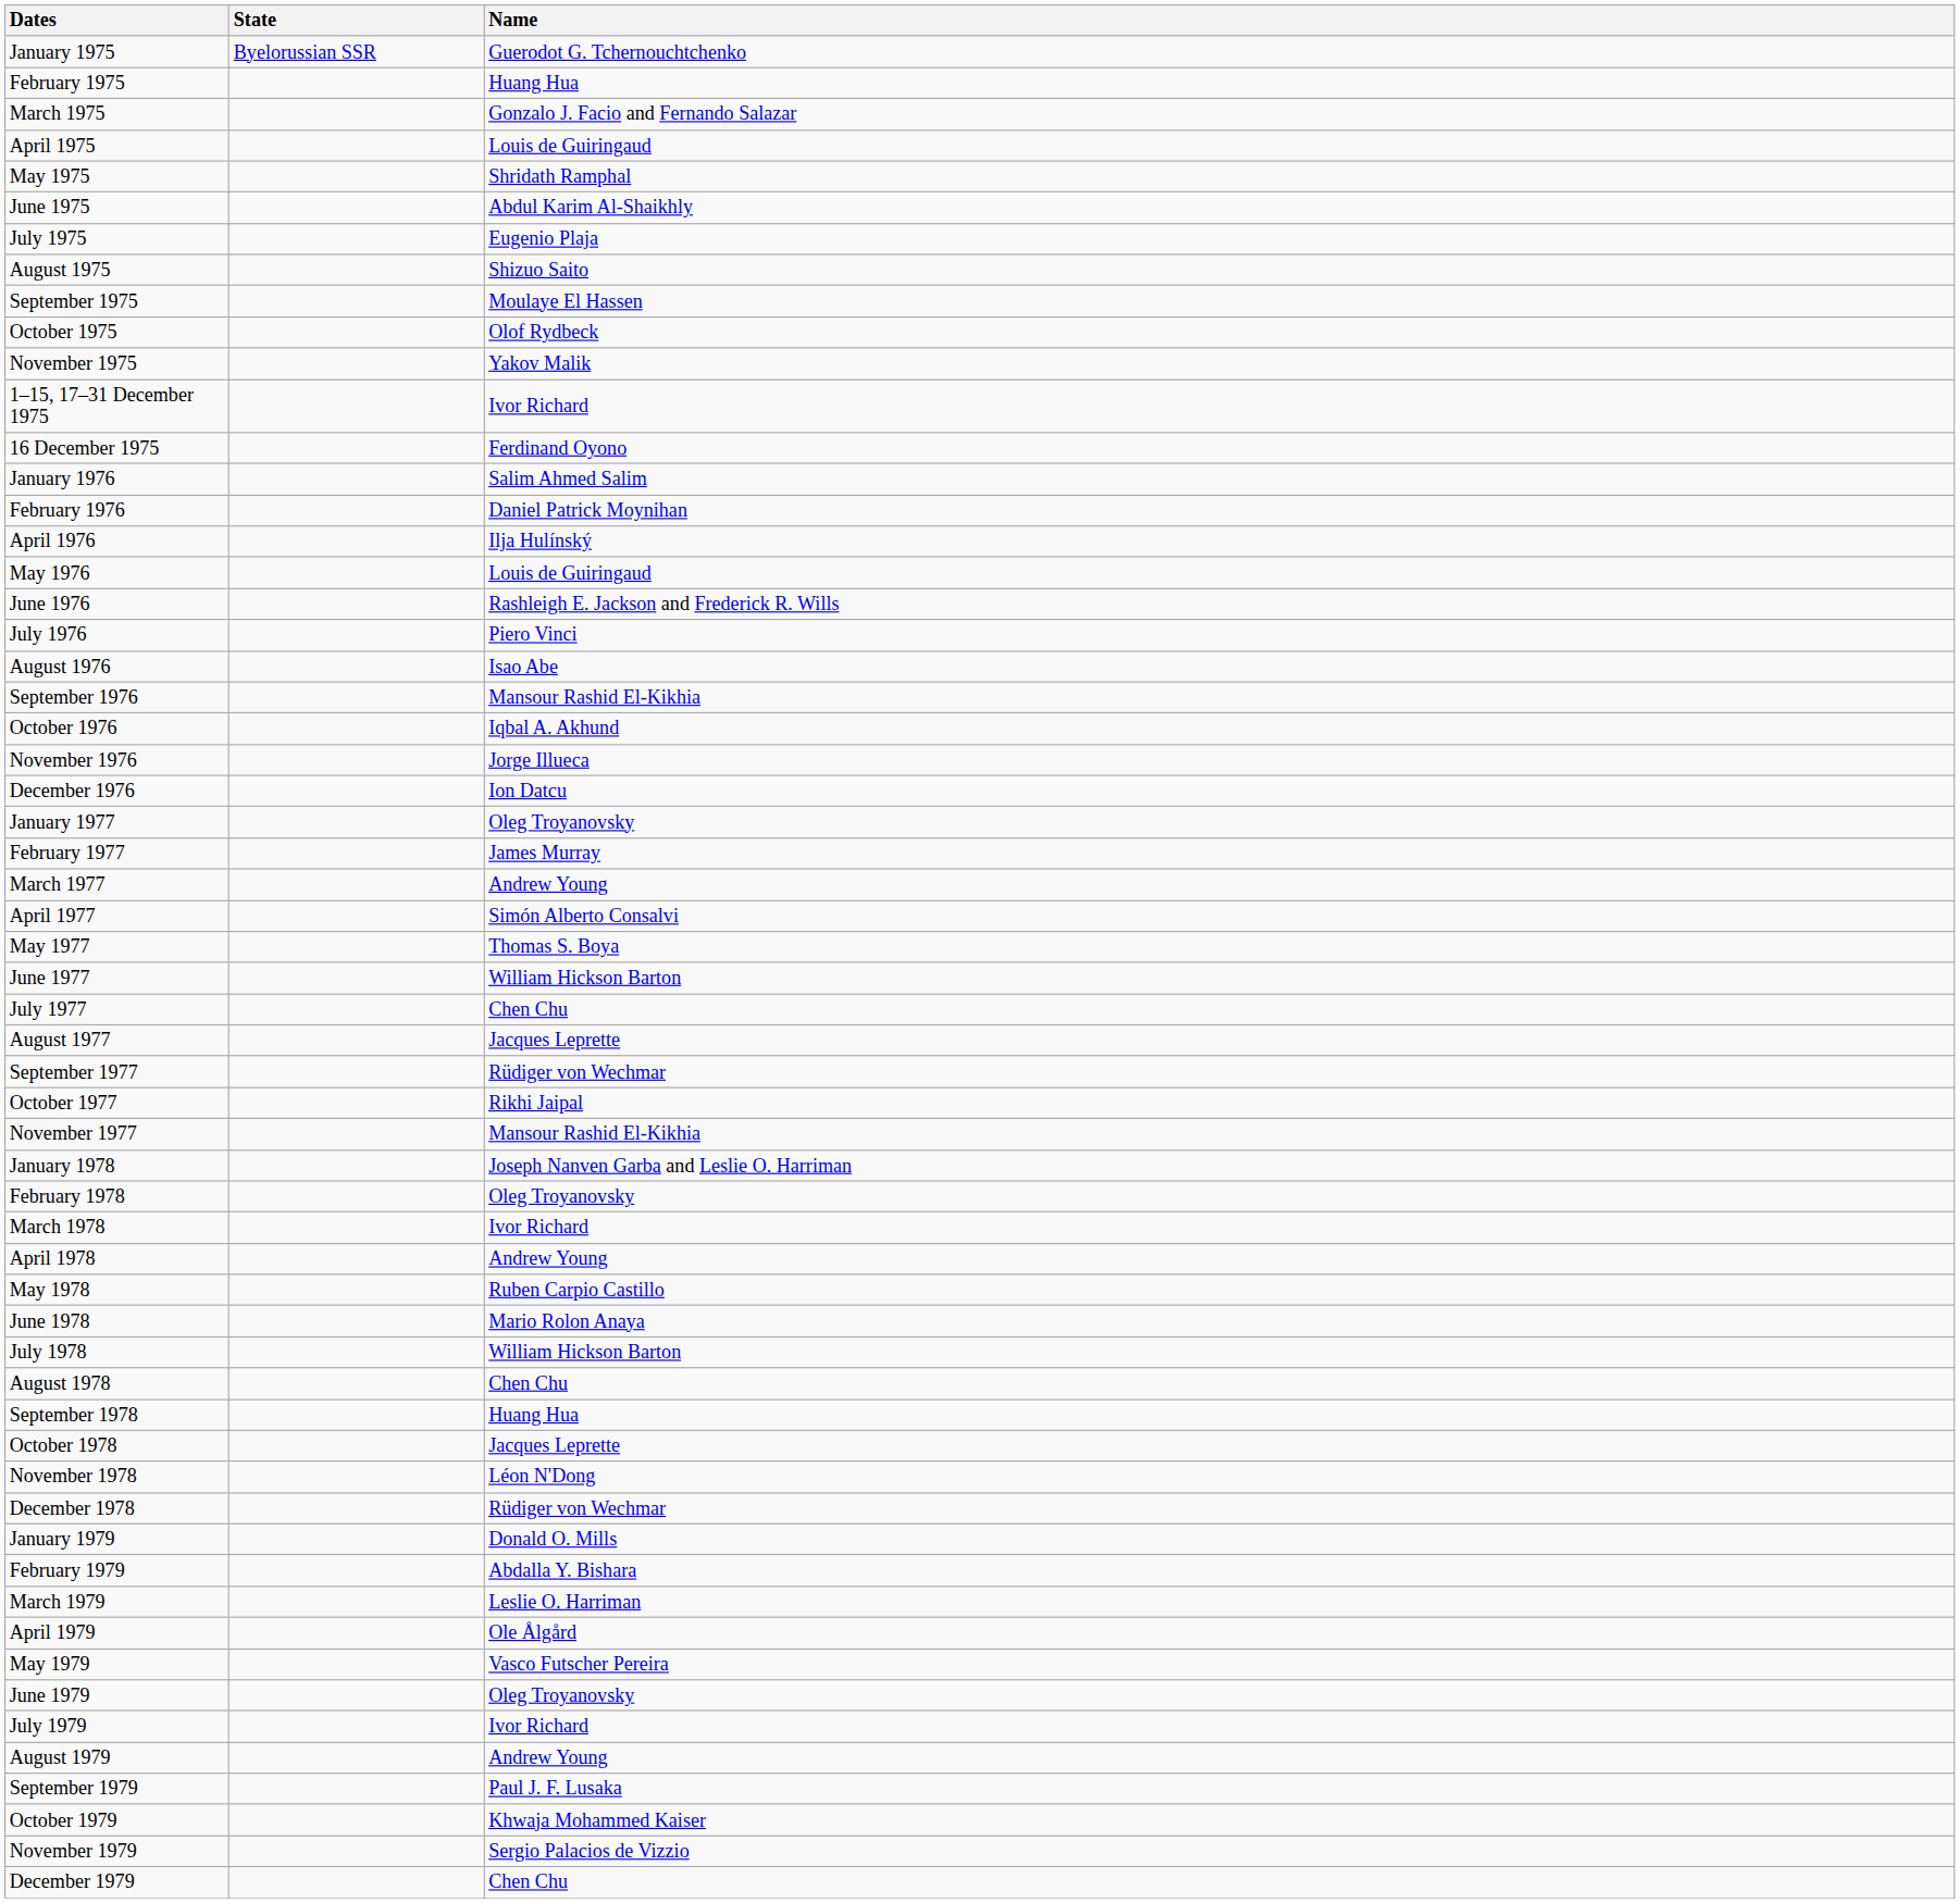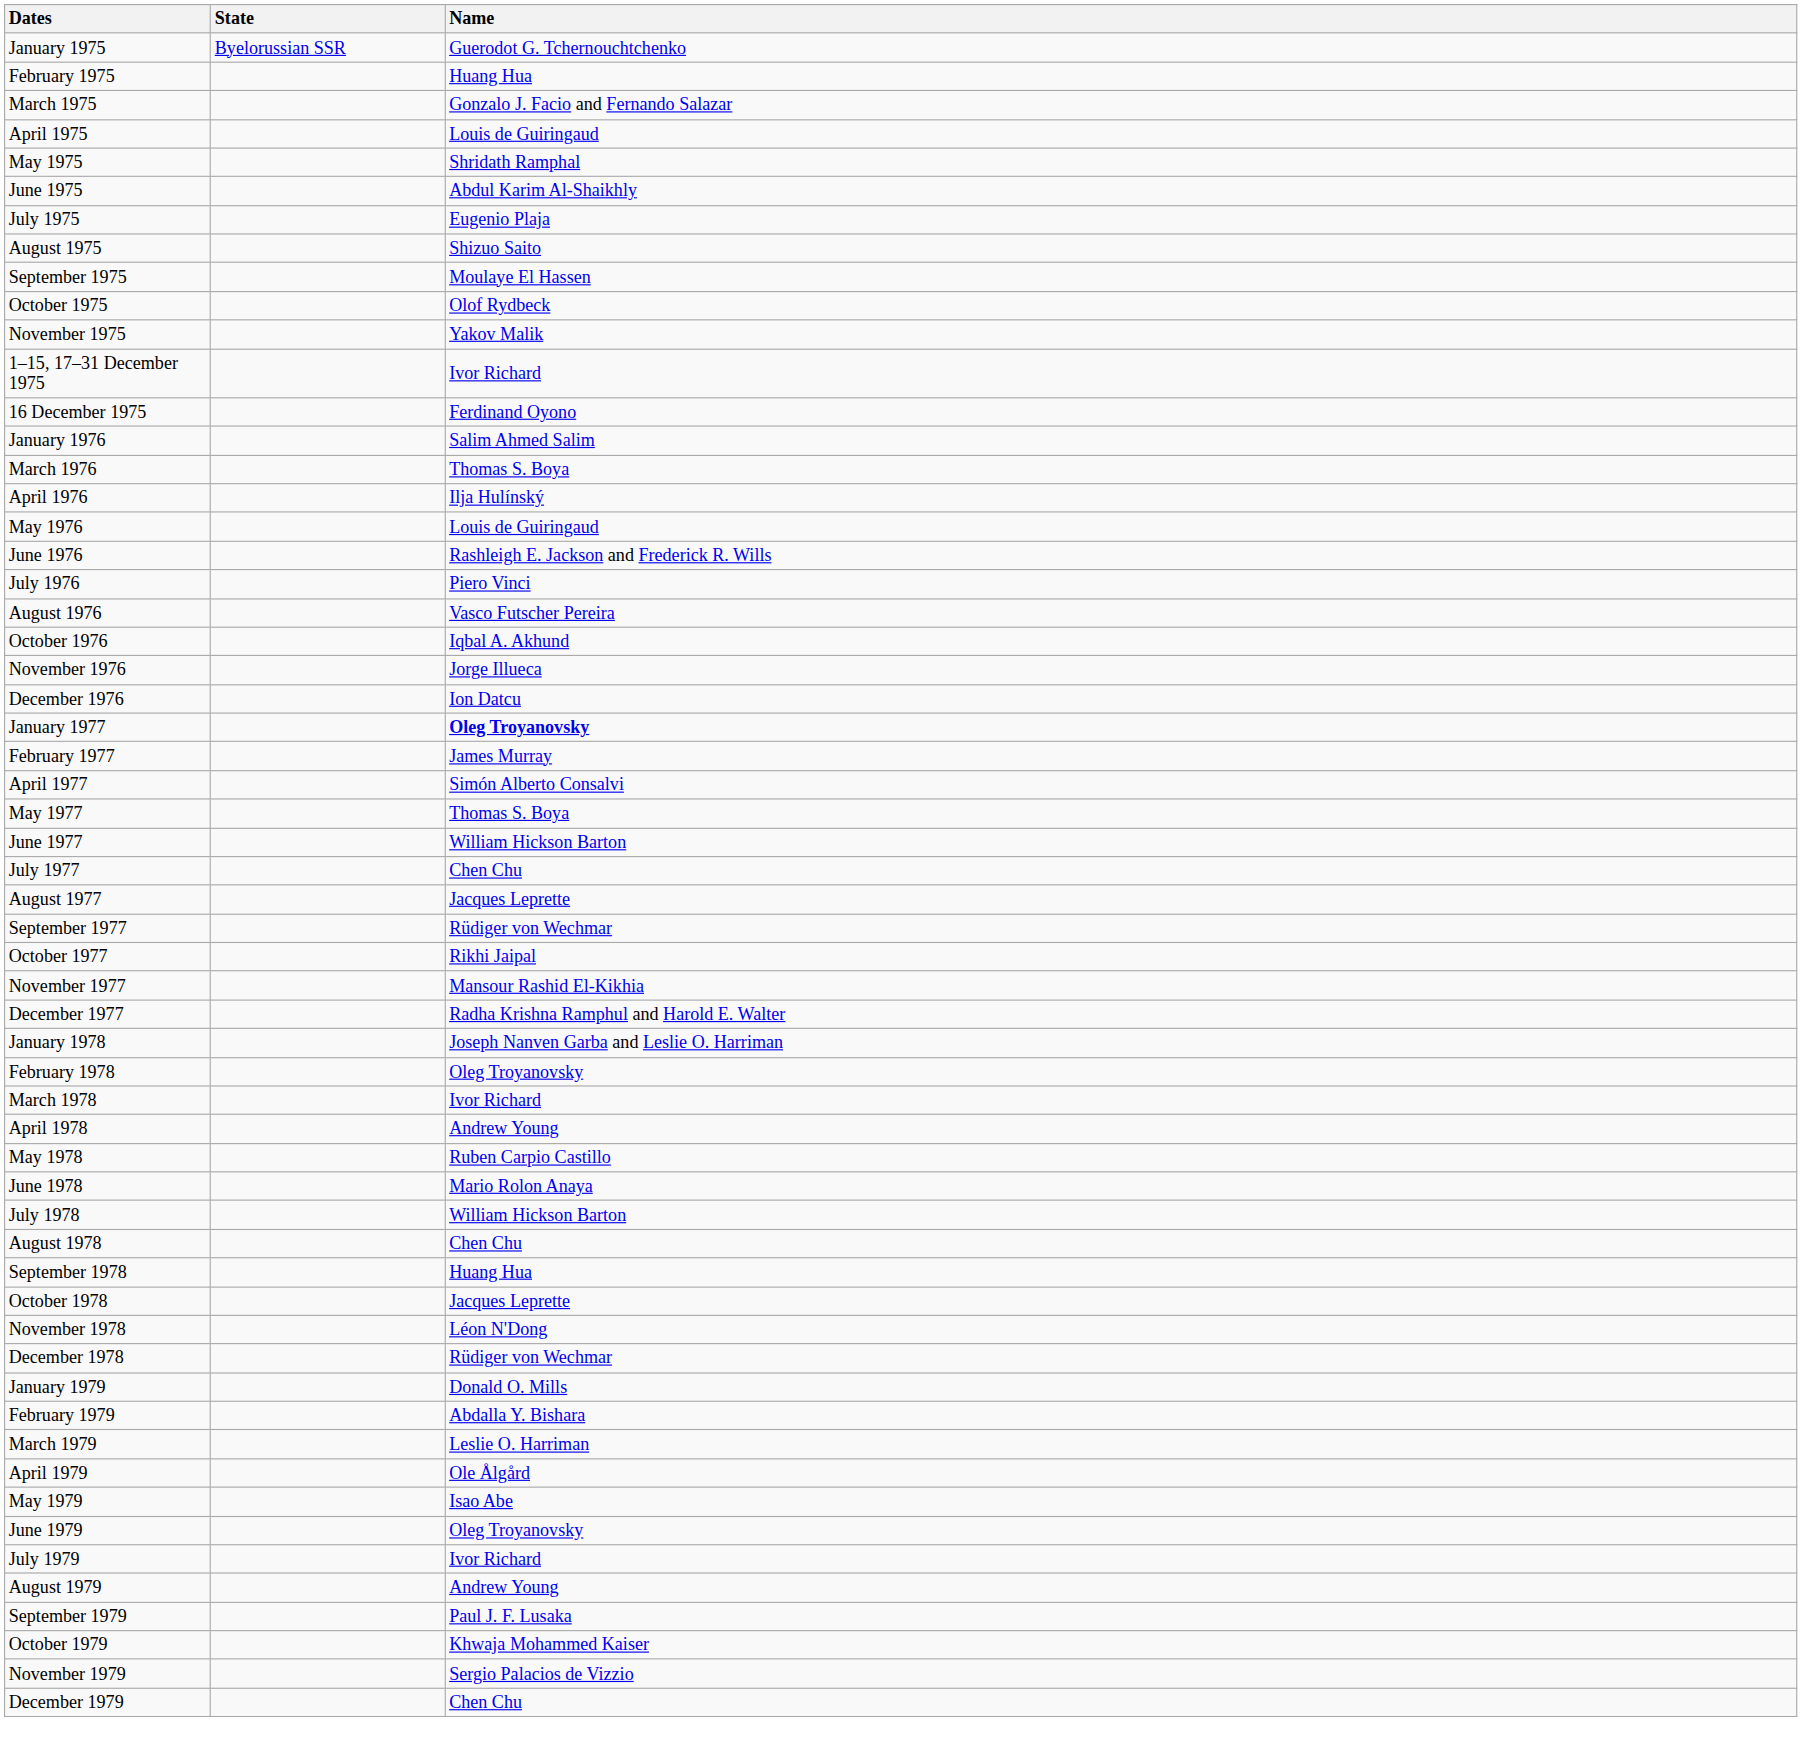 <table class="wikitable" width="80%">
 <tr>
 <th style="text-align:left;width:175px">Dates</th>
 <th style="text-align:left;width:200px">State</th>
 <th style="text-align:left;">Name</th>
 </tr>
 <tr>
 <td>January 1975</td>
 <td> <a href='#'>Byelorussian SSR</a></td>
 <td><a href='#'>Guerodot G. Tchernouchtchenko</a></td>
 </tr>
 <tr>
 <td>February 1975</td>
 <td></td>
 <td><a href='#'>Huang Hua</a></td>
 </tr>
 <tr>
 <td>March 1975</td>
 <td></td>
 <td><a href='#'>Gonzalo J. Facio</a> and <a href='#'>Fernando Salazar</a></td>
 </tr>
 <tr>
 <td>April 1975</td>
 <td></td>
 <td><a href='#'>Louis de Guiringaud</a></td>
 </tr>
 <tr>
 <td>May 1975</td>
 <td></td>
 <td><a href='#'>Shridath Ramphal</a></td>
 </tr>
 <tr>
 <td>June 1975</td>
 <td></td>
 <td><a href='#'>Abdul Karim Al-Shaikhly</a></td>
 </tr>
 <tr>
 <td>July 1975</td>
 <td></td>
 <td><a href='#'>Eugenio Plaja</a></td>
 </tr>
 <tr>
 <td>August 1975</td>
 <td></td>
 <td><a href='#'>Shizuo Saito</a></td>
 </tr>
 <tr>
 <td>September 1975</td>
 <td></td>
 <td><a href='#'>Moulaye El Hassen</a></td>
 </tr>
 <tr>
 <td>October 1975</td>
 <td></td>
 <td><a href='#'>Olof Rydbeck</a></td>
 </tr>
 <tr>
 <td>November 1975</td>
 <td></td>
 <td><a href='#'>Yakov Malik</a></td>
 </tr>
 <tr>
 <td>1–15, 17–31 December 1975</td>
 <td></td>
 <td><a href='#'>Ivor Richard</a></td>
 </tr>
 <tr>
 <td>16 December 1975</td>
 <td></td>
 <td><a href='#'>Ferdinand Oyono</a></td>
 </tr>
 <tr>
 <td>January 1976</td>
 <td></td>
 <td><a href='#'>Salim Ahmed Salim</a></td>
 </tr>
 <tr>
-<td>February 1976</td>
+<td>March 1976</td>
 <td></td>
-<td><a href='#'>Daniel Patrick Moynihan</a></td>
+<td><a href='#'>Thomas S. Boya</a></td>
 </tr>
 <tr>
 <td>April 1976</td>
 <td></td>
 <td><a href='#'>Ilja Hulínský</a></td>
 </tr>
 <tr>
 <td>May 1976</td>
 <td></td>
 <td><a href='#'>Louis de Guiringaud</a></td>
 </tr>
 <tr>
 <td>June 1976</td>
 <td></td>
 <td><a href='#'>Rashleigh E. Jackson</a> and <a href='#'>Frederick R. Wills</a></td>
 </tr>
 <tr>
 <td>July 1976</td>
 <td></td>
 <td><a href='#'>Piero Vinci</a></td>
 </tr>
 <tr>
 <td>August 1976</td>
 <td></td>
-<td><a href='#'>Isao Abe</a></td>
-</tr>
-<tr>
-<td>September 1976</td>
-<td></td>
-<td><a href='#'>Mansour Rashid El-Kikhia</a></td>
+<td><a href='#'>Vasco Futscher Pereira</a></td>
 </tr>
 <tr>
 <td>October 1976</td>
 <td></td>
 <td><a href='#'>Iqbal A. Akhund</a></td>
 </tr>
 <tr>
 <td>November 1976</td>
 <td></td>
 <td><a href='#'>Jorge Illueca</a></td>
 </tr>
 <tr>
 <td>December 1976</td>
 <td></td>
 <td><a href='#'>Ion Datcu</a></td>
 </tr>
 <tr>
 <td>January 1977</td>
 <td></td>
-<td><a href='#'>Oleg Troyanovsky</a></td>
+<td><strong><a href='#'>Oleg Troyanovsky</a></strong></td>
 </tr>
 <tr>
 <td>February 1977</td>
 <td></td>
 <td><a href='#'>James Murray</a></td>
-</tr>
-<tr>
-<td>March 1977</td>
-<td></td>
-<td><a href='#'>Andrew Young</a></td>
 </tr>
 <tr>
 <td>April 1977</td>
 <td></td>
 <td><a href='#'>Simón Alberto Consalvi</a></td>
 </tr>
 <tr>
 <td>May 1977</td>
 <td></td>
 <td><a href='#'>Thomas S. Boya</a></td>
 </tr>
 <tr>
 <td>June 1977</td>
 <td></td>
 <td><a href='#'>William Hickson Barton</a></td>
 </tr>
 <tr>
 <td>July 1977</td>
 <td></td>
 <td><a href='#'>Chen Chu</a></td>
 </tr>
 <tr>
 <td>August 1977</td>
 <td></td>
 <td><a href='#'>Jacques Leprette</a></td>
 </tr>
 <tr>
 <td>September 1977</td>
 <td></td>
 <td><a href='#'>Rüdiger von Wechmar</a></td>
 </tr>
 <tr>
 <td>October 1977</td>
 <td></td>
 <td><a href='#'>Rikhi Jaipal</a></td>
 </tr>
 <tr>
 <td>November 1977</td>
 <td></td>
 <td><a href='#'>Mansour Rashid El-Kikhia</a></td>
+</tr>
+<tr>
+<td>December 1977</td>
+<td></td>
+<td><a href='#'>Radha Krishna Ramphul</a> and <a href='#'>Harold E. Walter</a></td>
 </tr>
 <tr>
 <td>January 1978</td>
 <td></td>
 <td><a href='#'>Joseph Nanven Garba</a> and <a href='#'>Leslie O. Harriman</a></td>
 </tr>
 <tr>
 <td>February 1978</td>
 <td></td>
 <td><a href='#'>Oleg Troyanovsky</a></td>
 </tr>
 <tr>
 <td>March 1978</td>
 <td></td>
 <td><a href='#'>Ivor Richard</a></td>
 </tr>
 <tr>
 <td>April 1978</td>
 <td></td>
 <td><a href='#'>Andrew Young</a></td>
 </tr>
 <tr>
 <td>May 1978</td>
 <td></td>
 <td><a href='#'>Ruben Carpio Castillo</a></td>
 </tr>
 <tr>
 <td>June 1978</td>
 <td></td>
 <td><a href='#'>Mario Rolon Anaya</a></td>
 </tr>
 <tr>
 <td>July 1978</td>
 <td></td>
 <td><a href='#'>William Hickson Barton</a></td>
 </tr>
 <tr>
 <td>August 1978</td>
 <td></td>
 <td><a href='#'>Chen Chu</a></td>
 </tr>
 <tr>
 <td>September 1978</td>
 <td></td>
 <td><a href='#'>Huang Hua</a></td>
 </tr>
 <tr>
 <td>October 1978</td>
 <td></td>
 <td><a href='#'>Jacques Leprette</a></td>
 </tr>
 <tr>
 <td>November 1978</td>
 <td></td>
 <td><a href='#'>Léon N'Dong</a></td>
 </tr>
 <tr>
 <td>December 1978</td>
 <td></td>
 <td><a href='#'>Rüdiger von Wechmar</a></td>
 </tr>
 <tr>
 <td>January 1979</td>
 <td></td>
 <td><a href='#'>Donald O. Mills</a></td>
 </tr>
 <tr>
 <td>February 1979</td>
 <td></td>
 <td><a href='#'>Abdalla Y. Bishara</a></td>
 </tr>
 <tr>
 <td>March 1979</td>
 <td></td>
 <td><a href='#'>Leslie O. Harriman</a></td>
 </tr>
 <tr>
 <td>April 1979</td>
 <td></td>
 <td><a href='#'>Ole Ålgård</a></td>
 </tr>
 <tr>
 <td>May 1979</td>
 <td></td>
-<td><a href='#'>Vasco Futscher Pereira</a></td>
+<td><a href='#'>Isao Abe</a></td>
 </tr>
 <tr>
 <td>June 1979</td>
 <td></td>
 <td><a href='#'>Oleg Troyanovsky</a></td>
 </tr>
 <tr>
 <td>July 1979</td>
 <td></td>
 <td><a href='#'>Ivor Richard</a></td>
 </tr>
 <tr>
 <td>August 1979</td>
 <td></td>
 <td><a href='#'>Andrew Young</a></td>
 </tr>
 <tr>
 <td>September 1979</td>
 <td></td>
 <td><a href='#'>Paul J. F. Lusaka</a></td>
 </tr>
 <tr>
 <td>October 1979</td>
 <td></td>
 <td><a href='#'>Khwaja Mohammed Kaiser</a></td>
 </tr>
 <tr>
 <td>November 1979</td>
 <td></td>
 <td><a href='#'>Sergio Palacios de Vizzio</a></td>
 </tr>
 <tr>
 <td>December 1979</td>
 <td></td>
 <td><a href='#'>Chen Chu</a></td>
 </tr>
 </table>
